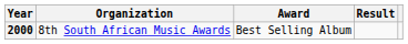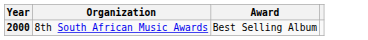 <table class="wikitable unsortable plainrowheaders">
 <tr>
 <th scope="col">Year</th>
 <th scope="col">Organization</th>
 <th scope="col">Award</th>
-<th scope="col">Result</th>
 <th scope="col"></th>
 </tr>
 <tr>
 <th>2000</th>
 <td>8th <a href='#'>South African Music Awards</a></td>
 <td>Best Selling Album</td>
-<td></td>
 <td style="text-align:center;"></td>
 </tr>
 </table>
